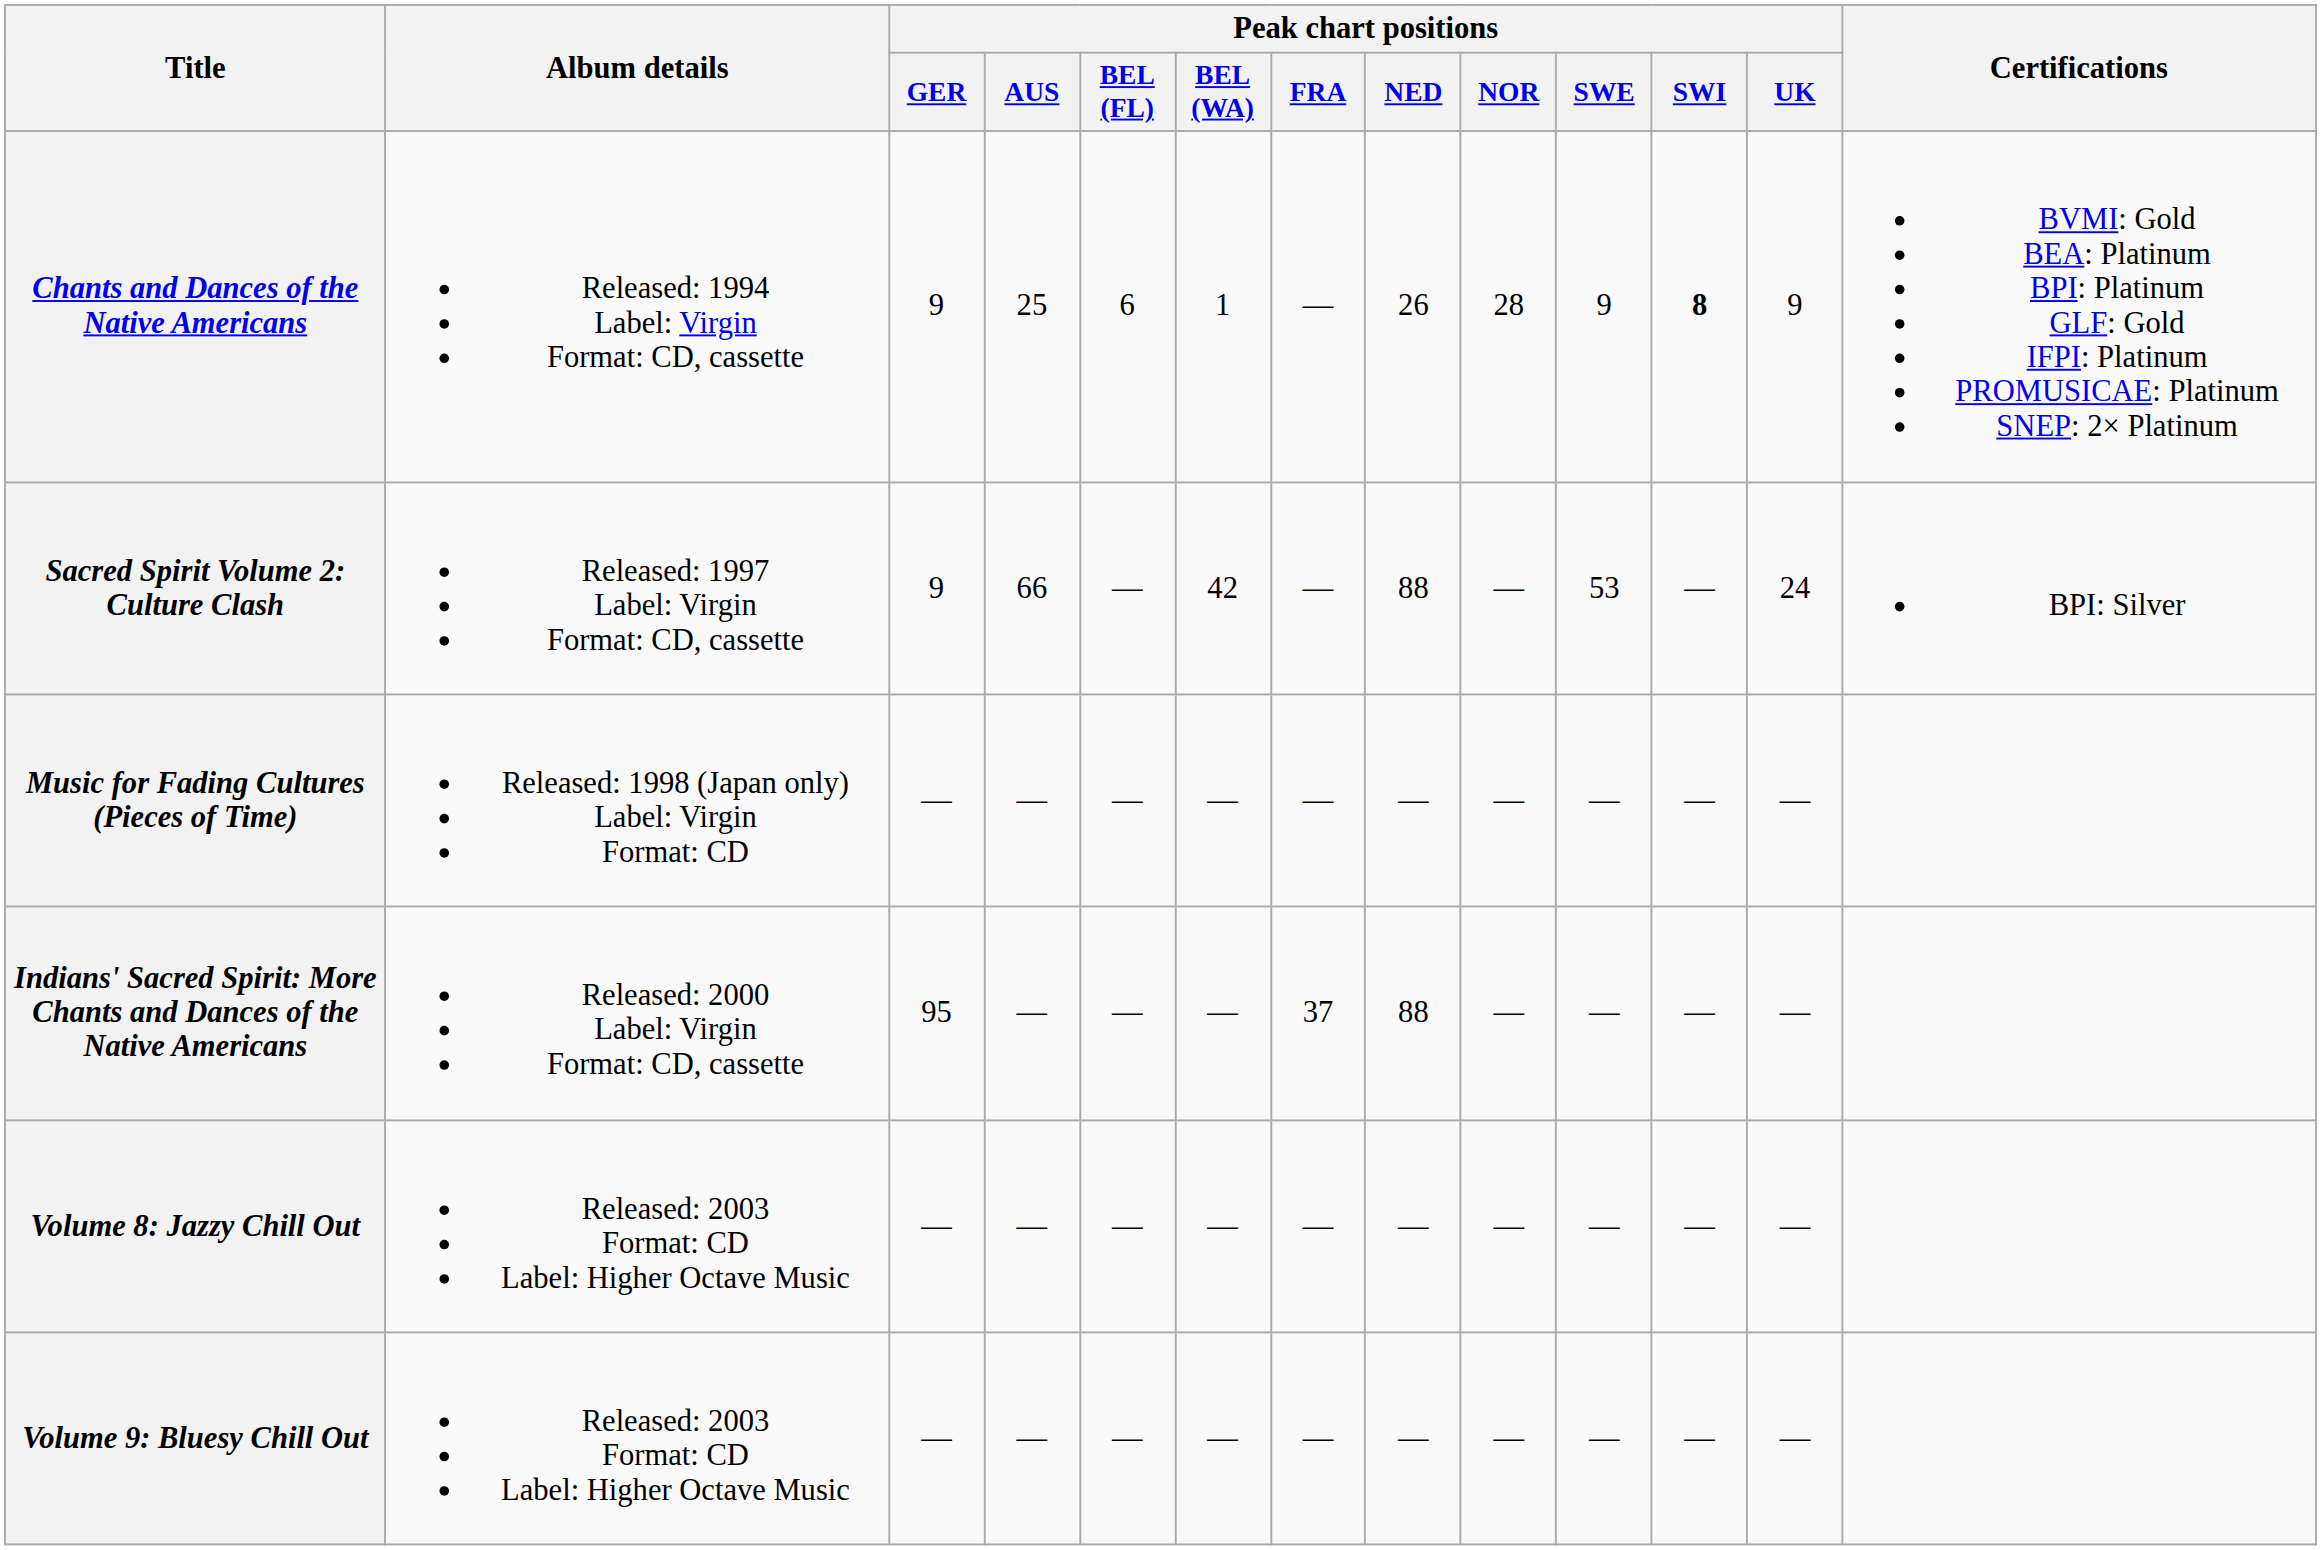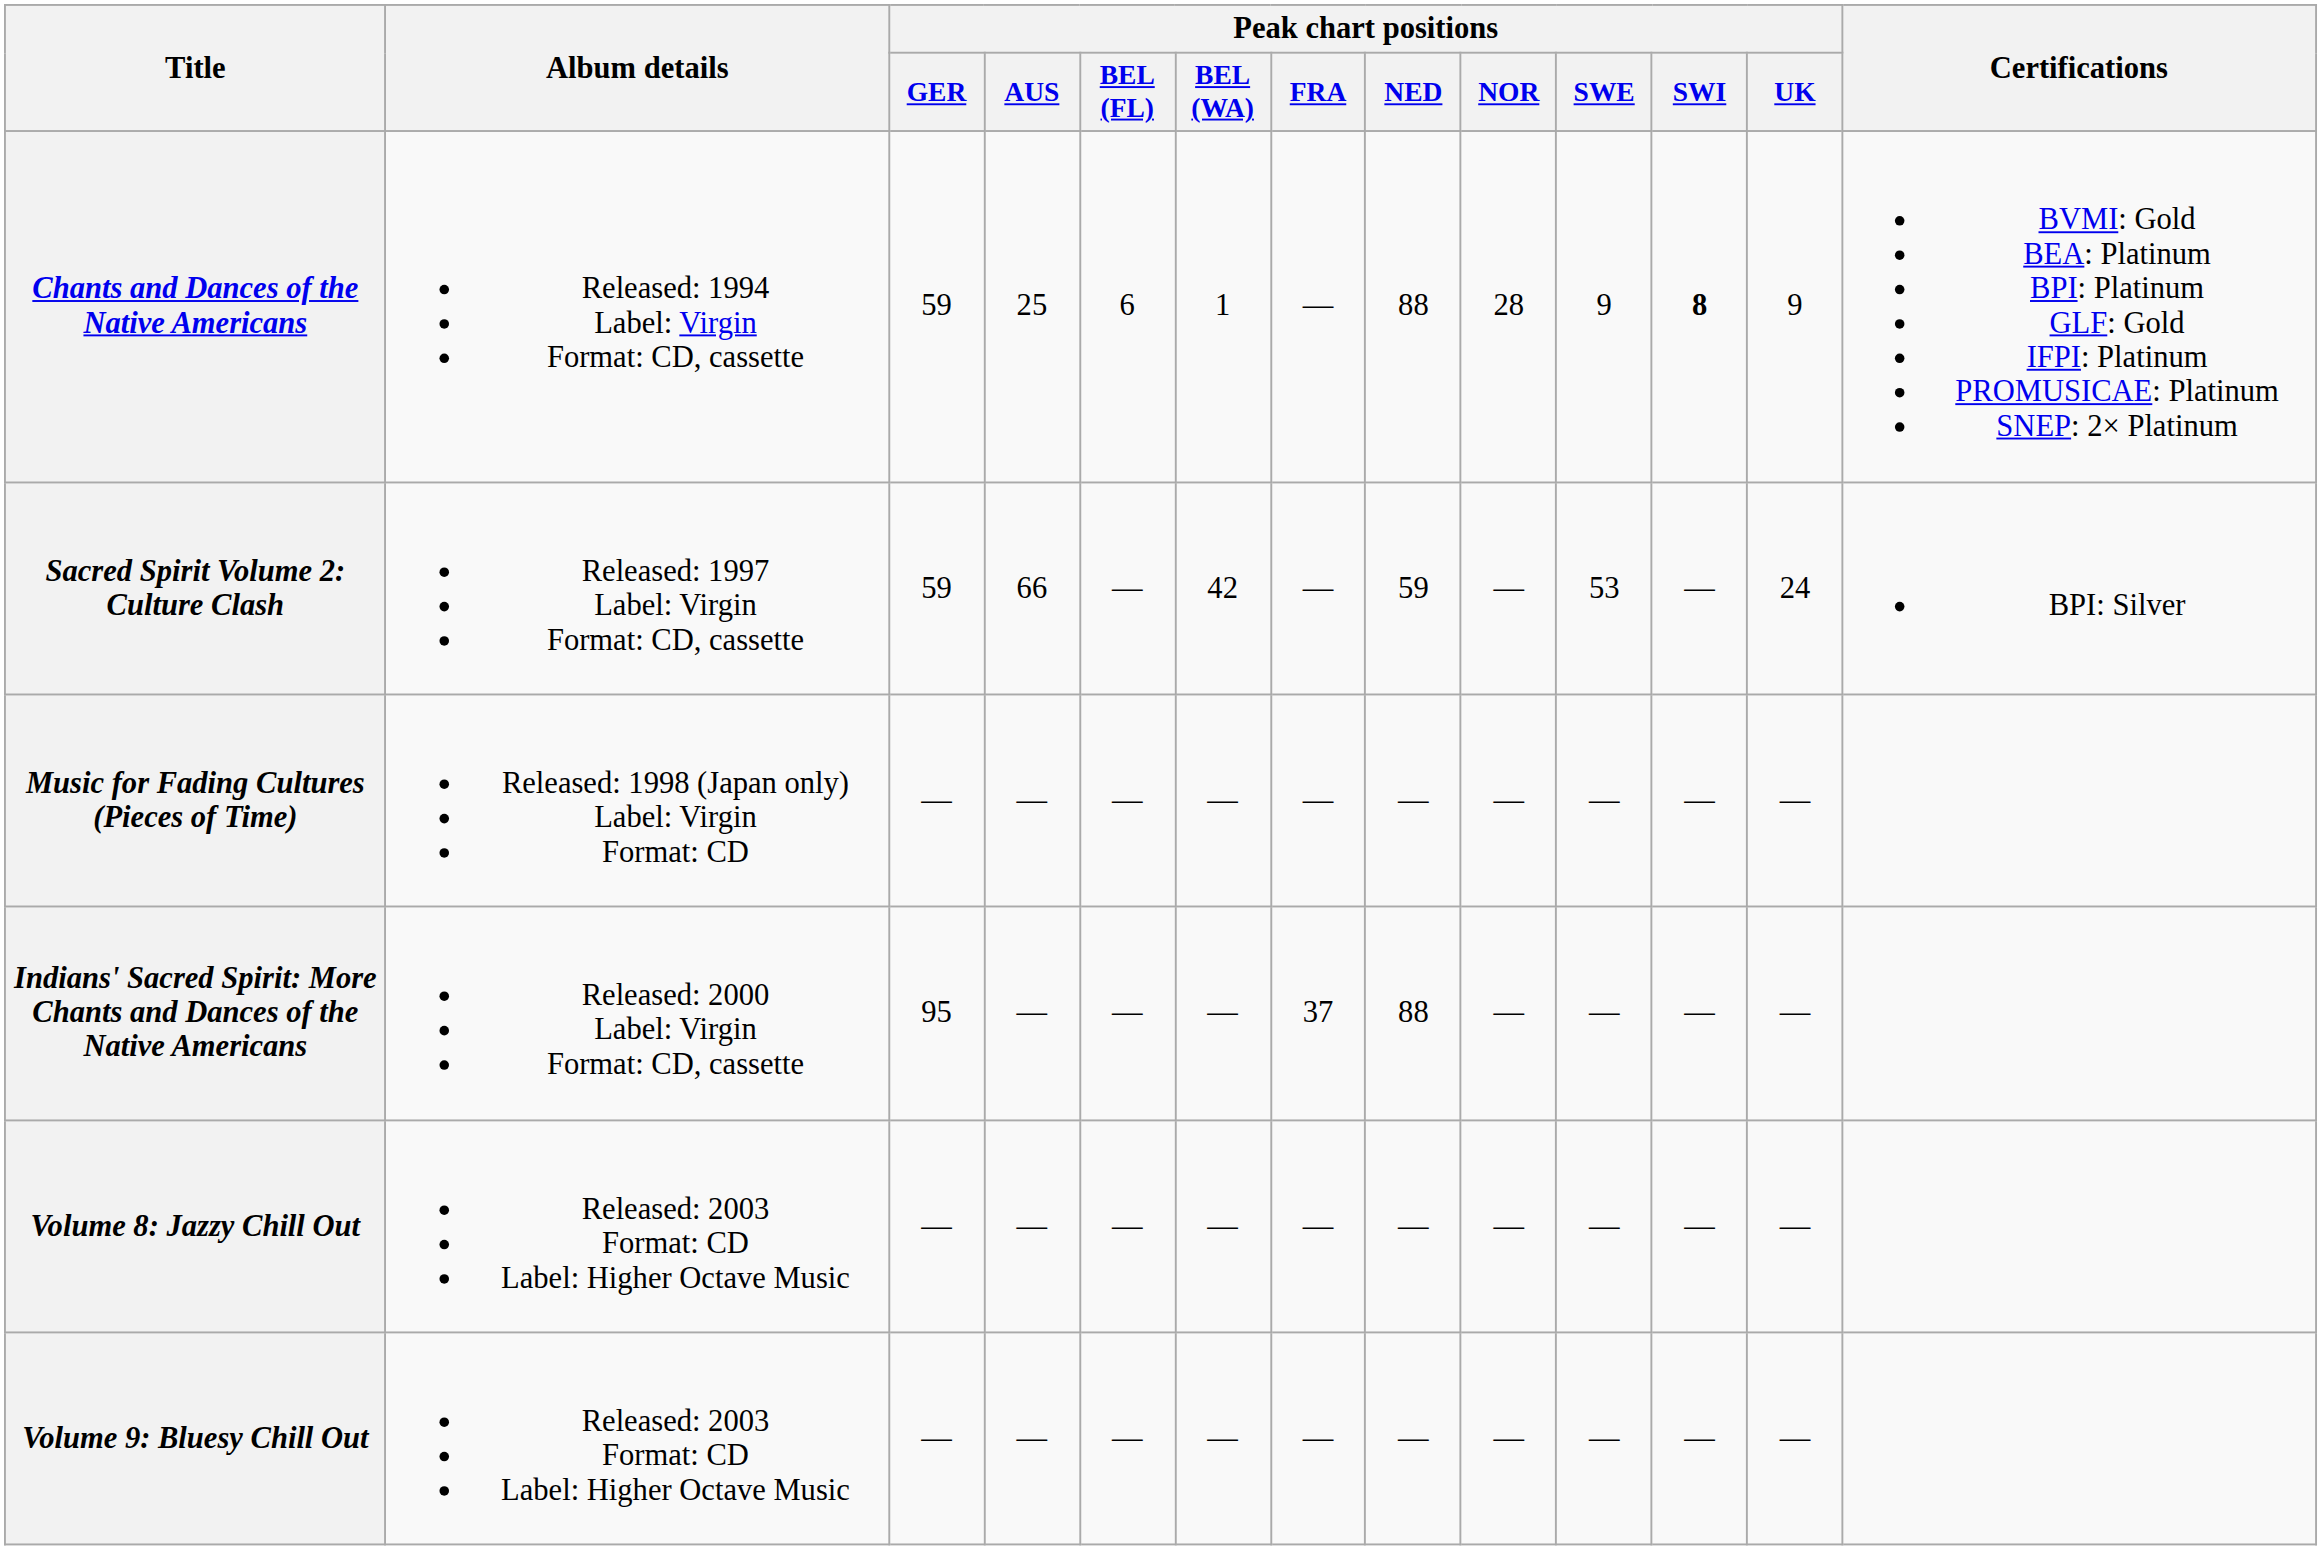 <table class="wikitable plainrowheaders" style="text-align:center;" border="1">
 <tr>
 <th scope="col" rowspan="2" style="width:12em;">Title</th>
 <th scope="col" rowspan="2" style="width:16em;">Album details</th>
 <th scope="col" colspan="10">Peak chart positions</th>
 <th scope="col" rowspan="2" style="width:15em;">Certifications</th>
 </tr>
 <tr>
 <th scope="col" style="width:3em; font-size:90%"><a href='#'>GER</a><br></th>
 <th scope="col" style="width:3em; font-size:90%"><a href='#'>AUS</a><br></th>
 <th scope="col" style="width:3em; font-size:90%"><a href='#'>BEL<br>(FL)</a><br></th>
 <th scope="col" style="width:3em; font-size:90%"><a href='#'>BEL<br>(WA)</a><br></th>
 <th scope="col" style="width:3em; font-size:90%"><a href='#'>FRA</a><br></th>
 <th scope="col" style="width:3em; font-size:90%"><a href='#'>NED</a><br></th>
 <th scope="col" style="width:3em; font-size:90%"><a href='#'>NOR</a><br></th>
 <th scope="col" style="width:3em; font-size:90%"><a href='#'>SWE</a><br></th>
 <th scope="col" style="width:3em; font-size:90%"><a href='#'>SWI</a><br></th>
 <th scope="col" style="width:3em; font-size:90%"><a href='#'>UK</a><br></th>
 </tr>
 <tr>
 <th scope="row"><em><a href='#'>Chants and Dances of the Native Americans</a></em></th>
 <td><br><ul><li>Released: 1994</li><li>Label: <a href='#'>Virgin</a></li><li>Format: CD, cassette</li></ul></td>
-<td>9</td>
+<td>59</td>
 <td>25</td>
 <td>6</td>
 <td>1</td>
 <td>—</td>
-<td>26</td>
+<td>88</td>
 <td>28</td>
 <td>9</td>
 <td><strong>8</strong></td>
 <td>9</td>
 <td><br><ul><li><a href='#'>BVMI</a>: Gold</li><li><a href='#'>BEA</a>: Platinum</li><li><a href='#'>BPI</a>: Platinum</li><li><a href='#'>GLF</a>: Gold</li><li><a href='#'>IFPI</a>: Platinum</li><li><a href='#'>PROMUSICAE</a>: Platinum</li><li><a href='#'>SNEP</a>: 2× Platinum</li></ul></td>
 </tr>
 <tr>
 <th scope="row"><em>Sacred Spirit Volume 2: Culture Clash</em></th>
 <td><br><ul><li>Released: 1997</li><li>Label: Virgin</li><li>Format: CD, cassette</li></ul></td>
-<td>9</td>
+<td>59</td>
 <td>66</td>
 <td>—</td>
 <td>42</td>
 <td>—</td>
-<td>88</td>
+<td>59</td>
 <td>—</td>
 <td>53</td>
 <td>—</td>
 <td>24</td>
 <td><br><ul><li>BPI: Silver</li></ul></td>
 </tr>
 <tr>
 <th scope="row"><em>Music for Fading Cultures (Pieces of Time)</em></th>
 <td><br><ul><li>Released: 1998 (Japan only)</li><li>Label: Virgin</li><li>Format: CD</li></ul></td>
 <td>—</td>
 <td>—</td>
 <td>—</td>
 <td>—</td>
 <td>—</td>
 <td>—</td>
 <td>—</td>
 <td>—</td>
 <td>—</td>
 <td>—</td>
 <td></td>
 </tr>
 <tr>
 <th scope="row"><em>Indians' Sacred Spirit: More Chants and Dances of the Native Americans</em></th>
 <td><br><ul><li>Released: 2000</li><li>Label: Virgin</li><li>Format: CD, cassette</li></ul></td>
 <td>95</td>
 <td>—</td>
 <td>—</td>
 <td>—</td>
 <td>37</td>
 <td>88</td>
 <td>—</td>
 <td>—</td>
 <td>—</td>
 <td>—</td>
 <td></td>
 </tr>
 <tr>
 <th scope="row"><em>Volume 8: Jazzy Chill Out</em><br></th>
 <td><br><ul><li>Released: 2003</li><li>Format: CD</li><li>Label: Higher Octave Music</li></ul></td>
 <td>—</td>
 <td>—</td>
 <td>—</td>
 <td>—</td>
 <td>—</td>
 <td>—</td>
 <td>—</td>
 <td>—</td>
 <td>—</td>
 <td>—</td>
 <td></td>
 </tr>
 <tr>
 <th scope="row"><em>Volume 9: Bluesy Chill Out</em><br></th>
 <td><br><ul><li>Released: 2003</li><li>Format: CD</li><li>Label: Higher Octave Music</li></ul></td>
 <td>—</td>
 <td>—</td>
 <td>—</td>
 <td>—</td>
 <td>—</td>
 <td>—</td>
 <td>—</td>
 <td>—</td>
 <td>—</td>
 <td>—</td>
 <td></td>
 </tr>
 </table>
